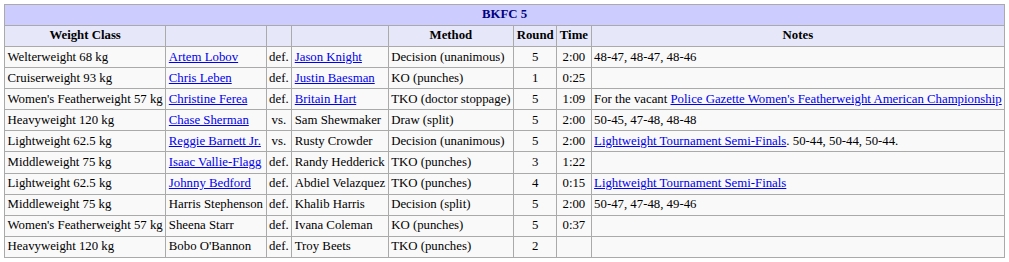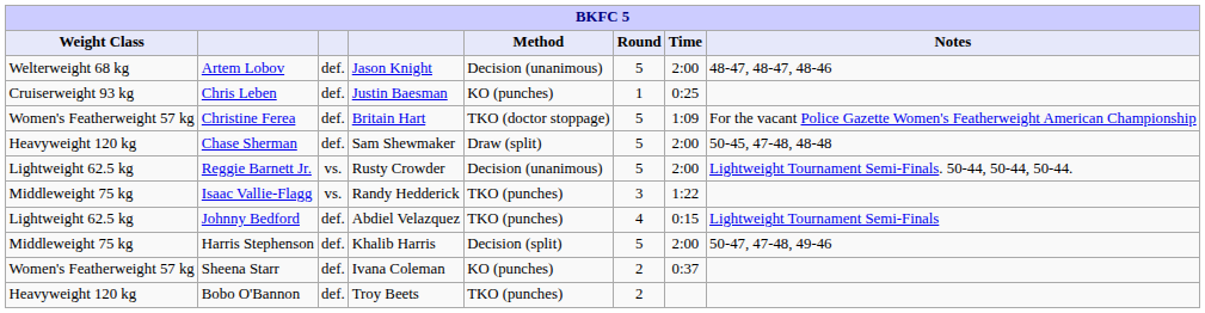 <table class="wikitable" style="font-size: 80%;">
 <tr>
 <th colspan="8" style="background-color: #ccf; color: #000080; text-align: center;"><strong>BKFC 5</strong></th>
 </tr>
 <tr>
 <th colspan="1" style="background-color: #E6E8FA; color: #000000; text-align: center;">Weight Class</th>
 <th colspan="1" style="background-color: #E6E8FA; color: #000000; text-align: center;"></th>
 <th colspan="1" style="background-color: #E6E8FA; color: #000000; text-align: center;"></th>
 <th colspan="1" style="background-color: #E6E8FA; color: #000000; text-align: center;"></th>
 <th colspan="1" style="background-color: #E6E8FA; color: #000000; text-align: center;">Method</th>
 <th colspan="1" style="background-color: #E6E8FA; color: #000000; text-align: center;">Round</th>
 <th colspan="1" style="background-color: #E6E8FA; color: #000000; text-align: center;">Time</th>
 <th colspan="1" style="background-color: #E6E8FA; color: #000000; text-align: center;">Notes</th>
 </tr>
 <tr>
 <td>Welterweight 68 kg</td>
 <td> <a href='#'>Artem Lobov</a></td>
 <td align=center>def.</td>
 <td> <a href='#'>Jason Knight</a></td>
 <td>Decision (unanimous)</td>
 <td align=center>5</td>
 <td align=center>2:00</td>
 <td>48-47, 48-47, 48-46</td>
 </tr>
 <tr>
 <td>Cruiserweight 93 kg</td>
 <td> <a href='#'>Chris Leben</a></td>
 <td align=center>def.</td>
 <td> <a href='#'>Justin Baesman</a></td>
 <td>KO (punches)</td>
 <td align=center>1</td>
 <td align=center>0:25</td>
 <td></td>
 </tr>
 <tr>
 <td>Women's Featherweight 57 kg</td>
 <td> <a href='#'>Christine Ferea</a></td>
 <td align=center>def.</td>
 <td> <a href='#'>Britain Hart</a></td>
 <td>TKO (doctor stoppage)</td>
 <td align=center>5</td>
 <td align=center>1:09</td>
 <td>For the vacant <a href='#'>Police Gazette Women's Featherweight American Championship</a></td>
 </tr>
 <tr>
 <td>Heavyweight 120 kg</td>
 <td> <a href='#'>Chase Sherman</a></td>
-<td align=center>vs.</td>
+<td align=center>def.</td>
 <td> Sam Shewmaker</td>
 <td>Draw (split)</td>
 <td align=center>5</td>
 <td align=center>2:00</td>
 <td>50-45, 47-48, 48-48</td>
 </tr>
 <tr>
 <td>Lightweight 62.5 kg</td>
 <td> <a href='#'>Reggie Barnett Jr.</a></td>
 <td align=center>vs.</td>
 <td> Rusty Crowder</td>
 <td>Decision (unanimous)</td>
 <td align=center>5</td>
 <td align=center>2:00</td>
 <td><a href='#'>Lightweight Tournament Semi-Finals</a>. 50-44, 50-44, 50-44.</td>
 </tr>
 <tr>
 <td>Middleweight 75 kg</td>
 <td> <a href='#'>Isaac Vallie-Flagg</a></td>
-<td align=center>def.</td>
+<td align=center>vs.</td>
 <td> Randy Hedderick</td>
 <td>TKO (punches)</td>
 <td align=center>3</td>
 <td align=center>1:22</td>
 <td></td>
 </tr>
 <tr>
 <td>Lightweight 62.5 kg</td>
 <td> <a href='#'>Johnny Bedford</a></td>
 <td align=center>def.</td>
 <td> Abdiel Velazquez</td>
 <td>TKO (punches)</td>
 <td align=center>4</td>
 <td align=center>0:15</td>
 <td><a href='#'>Lightweight Tournament Semi-Finals</a></td>
 </tr>
 <tr>
 <td>Middleweight 75 kg</td>
 <td> Harris Stephenson</td>
 <td align=center>def.</td>
 <td> Khalib Harris</td>
 <td>Decision (split)</td>
 <td align=center>5</td>
 <td align=center>2:00</td>
 <td>50-47, 47-48, 49-46</td>
 </tr>
 <tr>
 <td>Women's Featherweight 57 kg</td>
 <td> Sheena Starr</td>
 <td align=center>def.</td>
 <td> Ivana Coleman</td>
 <td>KO (punches)</td>
-<td align=center>5</td>
+<td align=center>2</td>
 <td align=center>0:37</td>
 <td></td>
 </tr>
 <tr>
 <td>Heavyweight 120 kg</td>
 <td> Bobo O'Bannon</td>
 <td align=center>def.</td>
 <td> Troy Beets</td>
 <td>TKO (punches)</td>
 <td align=center>2</td>
 <td align=center></td>
 <td></td>
 </tr>
 </table>
